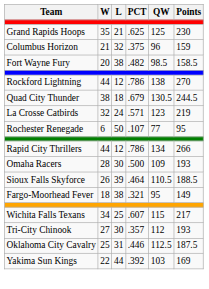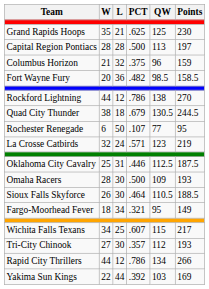 <table class="wikitable" style="font-size:90%">
 <tr>
 <th>Team</th>
 <th>W</th>
 <th>L</th>
 <th>PCT</th>
 <th>QW</th>
 <th>Points</th>
 </tr>
 <tr>
 <th style="background:red" colspan="6"></th>
 </tr>
 <tr>
 <td>Grand Rapids Hoops</td>
 <td>35</td>
 <td>21</td>
 <td>.625</td>
 <td>125</td>
 <td>230</td>
 </tr>
 <tr>
+<td>Capital Region Pontiacs</td>
+<td>28</td>
+<td>28</td>
+<td>.500</td>
+<td>113</td>
+<td>197</td>
+</tr>
+<tr>
 <td>Columbus Horizon</td>
 <td>21</td>
 <td>32</td>
 <td>.375</td>
 <td>96</td>
 <td>159</td>
 </tr>
 <tr>
 <td>Fort Wayne Fury</td>
 <td>20</td>
-<td>38</td>
+<td>36</td>
 <td>.482</td>
 <td>98.5</td>
 <td>158.5</td>
 </tr>
 <tr>
 <th style="background:blue" colspan="6"></th>
 </tr>
 <tr>
 <td>Rockford Lightning</td>
 <td>44</td>
 <td>12</td>
 <td>.786</td>
 <td>138</td>
 <td>270</td>
 </tr>
 <tr>
 <td>Quad City Thunder</td>
 <td>38</td>
 <td>18</td>
 <td>.679</td>
 <td>130.5</td>
 <td>244.5</td>
 </tr>
 <tr>
+<td>Rochester Renegade</td>
+<td>6</td>
+<td>50</td>
+<td>.107</td>
+<td>77</td>
+<td>95</td>
+</tr>
+<tr>
 <td>La Crosse Catbirds</td>
 <td>32</td>
 <td>24</td>
 <td>.571</td>
 <td>123</td>
 <td>219</td>
 </tr>
 <tr>
-<td>Rochester Renegade</td>
-<td>6</td>
-<td>50</td>
-<td>.107</td>
-<td>77</td>
-<td>95</td>
-</tr>
-<tr>
 <th style="background:green" colspan="6"></th>
 </tr>
 <tr>
-<td>Rapid City Thrillers</td>
-<td>44</td>
-<td>12</td>
-<td>.786</td>
-<td>134</td>
-<td>266</td>
+<td>Oklahoma City Cavalry</td>
+<td>25</td>
+<td>31</td>
+<td>.446</td>
+<td>112.5</td>
+<td>187.5</td>
 </tr>
 <tr>
 <td>Omaha Racers</td>
 <td>28</td>
 <td>30</td>
 <td>.500</td>
 <td>109</td>
 <td>193</td>
 </tr>
 <tr>
 <td>Sioux Falls Skyforce</td>
 <td>26</td>
-<td>39</td>
+<td>30</td>
 <td>.464</td>
 <td>110.5</td>
 <td>188.5</td>
 </tr>
 <tr>
 <td>Fargo-Moorhead Fever</td>
 <td>18</td>
-<td>38</td>
+<td>34</td>
 <td>.321</td>
 <td>95</td>
 <td>149</td>
 </tr>
 <tr>
 <th style="background:orange" colspan="6"></th>
 </tr>
 <tr>
 <td>Wichita Falls Texans</td>
 <td>34</td>
 <td>25</td>
 <td>.607</td>
 <td>115</td>
 <td>217</td>
 </tr>
 <tr>
 <td>Tri-City Chinook</td>
 <td>27</td>
 <td>30</td>
 <td>.357</td>
 <td>112</td>
 <td>193</td>
 </tr>
 <tr>
-<td>Oklahoma City Cavalry</td>
-<td>25</td>
-<td>31</td>
-<td>.446</td>
-<td>112.5</td>
-<td>187.5</td>
+<td>Rapid City Thrillers</td>
+<td>44</td>
+<td>12</td>
+<td>.786</td>
+<td>134</td>
+<td>266</td>
 </tr>
 <tr>
 <td>Yakima Sun Kings</td>
 <td>22</td>
 <td>44</td>
 <td>.392</td>
 <td>103</td>
 <td>169</td>
 </tr>
 </table>
